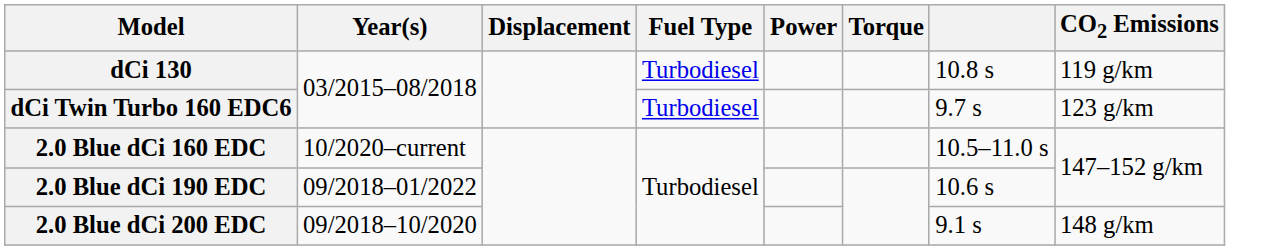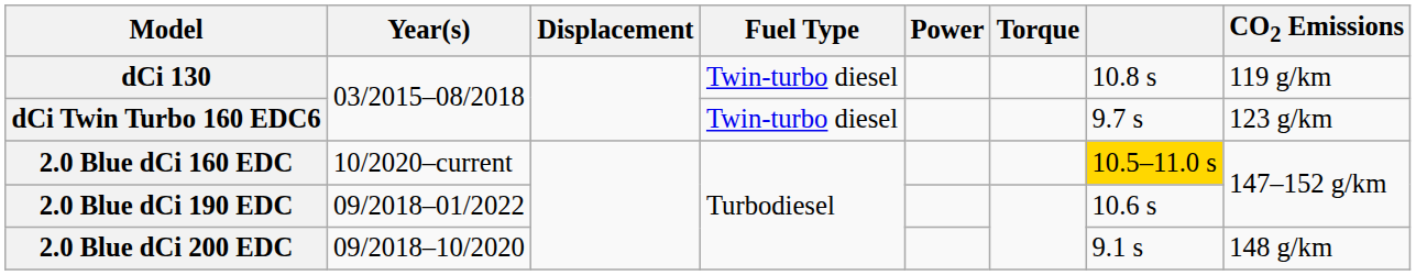 <table class="wikitable sortable collapsible">
 <tr>
 <th>Model</th>
 <th>Year(s)</th>
 <th>Displacement</th>
 <th>Fuel Type</th>
 <th>Power</th>
 <th>Torque</th>
 <th></th>
 <th>CO<sub>2</sub> Emissions</th>
 </tr>
 <tr>
 <th>dCi 130</th>
 <td rowspan="2">03/2015–08/2018</td>
 <td rowspan="2"></td>
-<td><a href='#'>Turbodiesel</a></td>
+<td><a href='#'>Twin-turbo</a> diesel</td>
 <td></td>
 <td></td>
 <td>10.8 s</td>
 <td>119 g/km</td>
 </tr>
 <tr>
 <th>dCi Twin Turbo 160 EDC6</th>
-<td><a href='#'>Turbodiesel</a></td>
+<td><a href='#'>Twin-turbo</a> diesel</td>
 <td></td>
 <td></td>
 <td>9.7 s</td>
 <td>123 g/km</td>
 </tr>
 <tr>
 <th>2.0 Blue dCi 160 EDC</th>
 <td>10/2020–current</td>
 <td rowspan="3"></td>
 <td rowspan="3">Turbodiesel</td>
 <td></td>
 <td></td>
-<td>10.5–11.0 s</td>
+<td style="background: gold;">10.5–11.0 s</td>
 <td rowspan="2">147–152 g/km</td>
 </tr>
 <tr>
 <th>2.0 Blue dCi 190 EDC</th>
 <td>09/2018–01/2022</td>
 <td></td>
 <td rowspan="2"></td>
 <td>10.6 s</td>
 </tr>
 <tr>
 <th>2.0 Blue dCi 200 EDC</th>
 <td>09/2018–10/2020</td>
 <td></td>
 <td>9.1 s</td>
 <td>148 g/km</td>
 </tr>
 </table>
